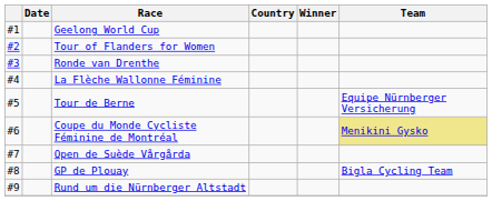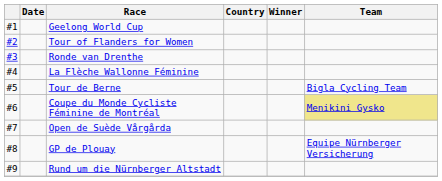 <table class="wikitable sortable">
 <tr>
 <th></th>
 <th>Date</th>
 <th>Race</th>
 <th>Country</th>
 <th>Winner</th>
 <th>Team</th>
 </tr>
 <tr>
 <td>#1</td>
 <td></td>
 <td><a href='#'>Geelong World Cup</a></td>
 <td></td>
 <td></td>
 <td></td>
 </tr>
 <tr>
 <td><a href='#'>#2</a></td>
 <td></td>
 <td><a href='#'>Tour of Flanders for Women</a></td>
 <td></td>
 <td></td>
 <td></td>
 </tr>
 <tr>
 <td><a href='#'>#3</a></td>
 <td></td>
 <td><a href='#'>Ronde van Drenthe</a></td>
 <td></td>
 <td></td>
 <td></td>
 </tr>
 <tr>
 <td>#4</td>
 <td></td>
 <td><a href='#'>La Flèche Wallonne Féminine</a></td>
 <td></td>
 <td></td>
 <td></td>
 </tr>
 <tr>
 <td>#5</td>
 <td></td>
 <td><a href='#'>Tour de Berne</a></td>
 <td></td>
 <td></td>
-<td><a href='#'>Equipe Nürnberger Versicherung</a></td>
+<td><a href='#'>Bigla Cycling Team</a></td>
 </tr>
 <tr>
 <td>#6</td>
 <td></td>
 <td><a href='#'>Coupe du Monde Cycliste Féminine de Montréal</a></td>
 <td></td>
 <td></td>
 <td style="background: khaki;"><a href='#'>Menikini Gysko</a></td>
 </tr>
 <tr>
 <td>#7</td>
 <td></td>
 <td><a href='#'>Open de Suède Vårgårda</a></td>
 <td></td>
 <td></td>
 <td></td>
 </tr>
 <tr>
 <td>#8</td>
 <td></td>
 <td><a href='#'>GP de Plouay</a></td>
 <td></td>
 <td></td>
-<td><a href='#'>Bigla Cycling Team</a></td>
+<td><a href='#'>Equipe Nürnberger Versicherung</a></td>
 </tr>
 <tr>
 <td>#9</td>
 <td></td>
 <td><a href='#'>Rund um die Nürnberger Altstadt</a></td>
 <td></td>
 <td></td>
 <td></td>
 </tr>
 <tr>
 </tr>
 </table>
